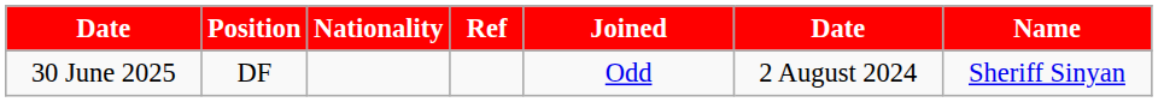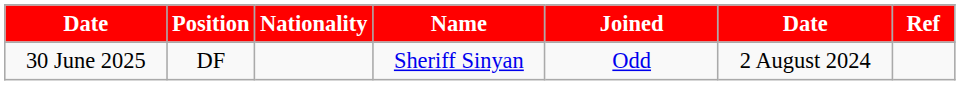 <table class="wikitable"  style="text-align:center; font-size:90%; ">
 <tr>
 <th style="background:#ff0000; color:white; width:200px;">Date</th>
 <th style="background:#ff0000; color:white; width:50px;">Position</th>
 <th style="background:#ff0000; color:white; width:50px;">Nationality</th>
-<th style="background:#ff0000; color:white; width:50px;">Ref</th>
+<th style="background:#ff0000; color:white; width:200px;">Name</th>
 <th style="background:#ff0000; color:white; width:200px;">Joined</th>
 <th style="background:#ff0000; color:white; width:200px;">Date</th>
-<th style="background:#ff0000; color:white; width:200px;">Name</th>
+<th style="background:#ff0000; color:white; width:50px;">Ref</th>
 </tr>
 <tr>
 <td>30 June 2025</td>
 <td>DF</td>
 <td></td>
-<td></td>
+<td><a href='#'>Sheriff Sinyan</a></td>
 <td><a href='#'>Odd</a></td>
 <td>2 August 2024</td>
-<td><a href='#'>Sheriff Sinyan</a></td>
+<td></td>
 </tr>
 </table>
